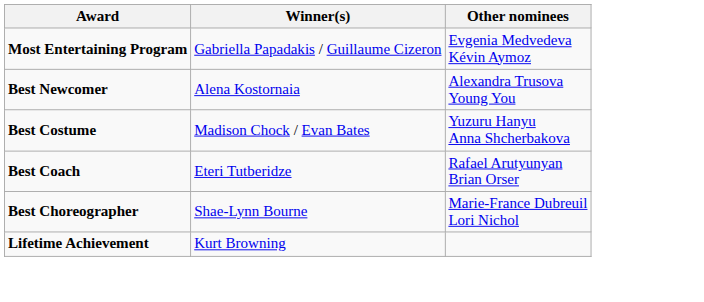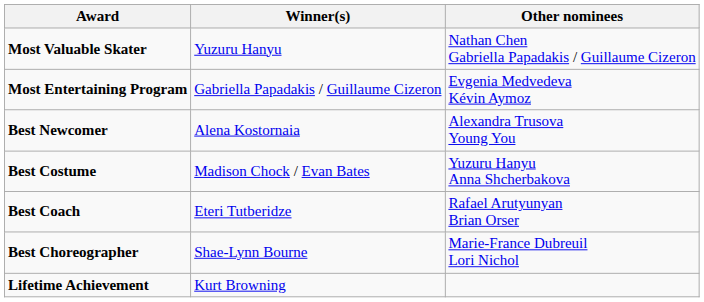 <table class="wikitable">
 <tr>
 <th>Award</th>
 <th>Winner(s)</th>
 <th>Other nominees</th>
+</tr>
+<tr>
+<td><strong>Most Valuable Skater</strong></td>
+<td> <a href='#'>Yuzuru Hanyu</a></td>
+<td> <a href='#'>Nathan Chen</a><br> <a href='#'>Gabriella Papadakis</a> / <a href='#'>Guillaume Cizeron</a></td>
 </tr>
 <tr>
 <td><strong>Most Entertaining Program</strong></td>
 <td> <a href='#'>Gabriella Papadakis</a> / <a href='#'>Guillaume Cizeron</a></td>
 <td> <a href='#'>Evgenia Medvedeva</a><br> <a href='#'>Kévin Aymoz</a></td>
 </tr>
 <tr>
 <td><strong>Best Newcomer</strong></td>
 <td> <a href='#'>Alena Kostornaia</a></td>
 <td> <a href='#'>Alexandra Trusova</a><br> <a href='#'>Young You</a></td>
 </tr>
 <tr>
 <td><strong>Best Costume</strong></td>
 <td> <a href='#'>Madison Chock</a> / <a href='#'>Evan Bates</a></td>
 <td> <a href='#'>Yuzuru Hanyu</a><br> <a href='#'>Anna Shcherbakova</a></td>
 </tr>
 <tr>
 <td><strong>Best Coach</strong></td>
 <td> <a href='#'>Eteri Tutberidze</a></td>
 <td> <a href='#'>Rafael Arutyunyan</a><br> <a href='#'>Brian Orser</a></td>
 </tr>
 <tr>
 <td><strong>Best Choreographer</strong></td>
 <td> <a href='#'>Shae-Lynn Bourne</a></td>
 <td> <a href='#'>Marie-France Dubreuil</a><br> <a href='#'>Lori Nichol</a></td>
 </tr>
 <tr>
 <td><strong>Lifetime Achievement</strong></td>
 <td> <a href='#'>Kurt Browning</a></td>
 <td></td>
 </tr>
 </table>
